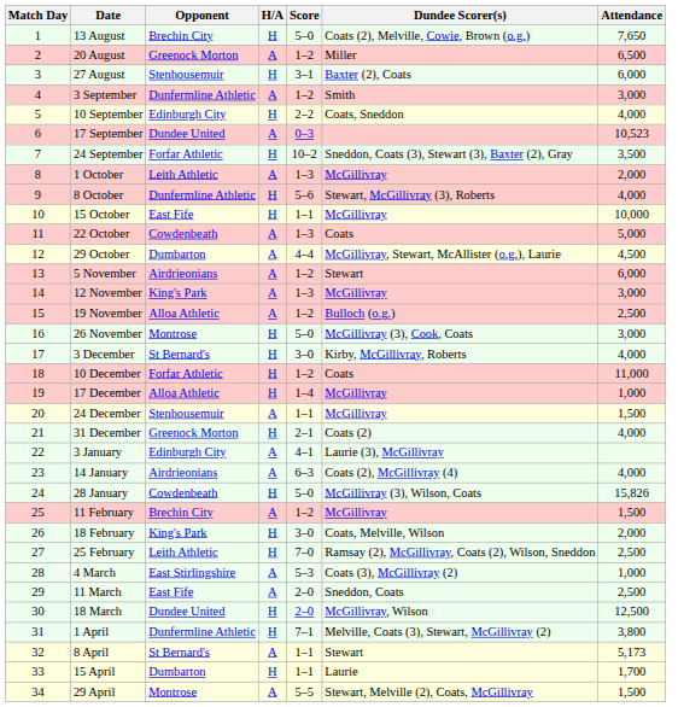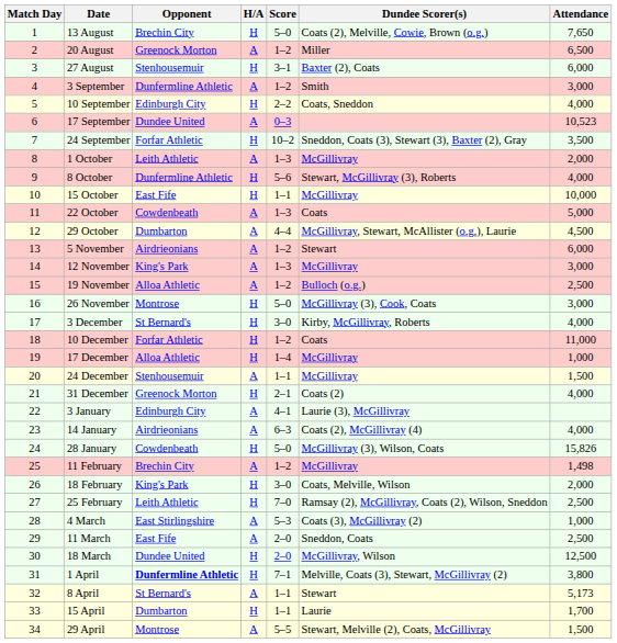 <table class="wikitable" style="text-align:center">
 <tr>
 <th>Match Day</th>
 <th>Date</th>
 <th>Opponent</th>
 <th>H/A</th>
 <th>Score</th>
 <th>Dundee Scorer(s)</th>
 <th>Attendance</th>
 </tr>
 <tr bgcolor="#EEFFEE">
 <td>1</td>
 <td align="left">13 August</td>
 <td align="left"><a href='#'>Brechin City</a></td>
 <td><a href='#'>H</a></td>
 <td>5–0</td>
 <td align="left">Coats (2), Melville, <a href='#'>Cowie</a>, Brown (<a href='#'>o.g.</a>)</td>
 <td>7,650</td>
 </tr>
 <tr bgcolor="#FFCCCC">
 <td>2</td>
 <td align="left">20 August</td>
 <td align="left"><a href='#'>Greenock Morton</a></td>
 <td><a href='#'>A</a></td>
 <td>1–2</td>
 <td align="left">Miller</td>
 <td>6,500</td>
 </tr>
 <tr bgcolor="#EEFFEE">
 <td>3</td>
 <td align="left">27 August</td>
 <td align="left"><a href='#'>Stenhousemuir</a></td>
 <td><a href='#'>H</a></td>
 <td>3–1</td>
 <td align="left"><a href='#'>Baxter</a> (2), Coats</td>
 <td>6,000</td>
 </tr>
 <tr bgcolor="#FFCCCC">
 <td>4</td>
 <td align="left">3 September</td>
 <td align="left"><a href='#'>Dunfermline Athletic</a></td>
 <td><a href='#'>A</a></td>
 <td>1–2</td>
 <td align="left">Smith</td>
 <td>3,000</td>
 </tr>
 <tr bgcolor="#FFFFDD">
 <td>5</td>
 <td align="left">10 September</td>
 <td align="left"><a href='#'>Edinburgh City</a></td>
 <td><a href='#'>H</a></td>
 <td>2–2</td>
 <td align="left">Coats, Sneddon</td>
 <td>4,000</td>
 </tr>
 <tr bgcolor="#FFCCCC">
 <td>6</td>
 <td align="left">17 September</td>
 <td align="left"><a href='#'>Dundee United</a></td>
 <td><a href='#'>A</a></td>
 <td><a href='#'>0–3</a></td>
 <td align="left"></td>
 <td>10,523</td>
 </tr>
 <tr bgcolor="#EEFFEE">
 <td>7</td>
 <td align="left">24 September</td>
 <td align="left"><a href='#'>Forfar Athletic</a></td>
 <td><a href='#'>H</a></td>
 <td>10–2</td>
 <td align="left">Sneddon, Coats (3), Stewart (3), <a href='#'>Baxter</a> (2), Gray</td>
 <td>3,500</td>
 </tr>
 <tr bgcolor="#FFCCCC">
 <td>8</td>
 <td align="left">1 October</td>
 <td align="left"><a href='#'>Leith Athletic</a></td>
 <td><a href='#'>A</a></td>
 <td>1–3</td>
 <td align="left"><a href='#'>McGillivray</a></td>
 <td>2,000</td>
 </tr>
 <tr bgcolor="#FFCCCC">
 <td>9</td>
 <td align="left">8 October</td>
 <td align="left"><a href='#'>Dunfermline Athletic</a></td>
 <td><a href='#'>H</a></td>
 <td>5–6</td>
 <td align="left">Stewart, <a href='#'>McGillivray</a> (3), Roberts</td>
 <td>4,000</td>
 </tr>
 <tr bgcolor="#FFFFDD">
 <td>10</td>
 <td align="left">15 October</td>
 <td align="left"><a href='#'>East Fife</a></td>
 <td><a href='#'>H</a></td>
 <td>1–1</td>
 <td align="left"><a href='#'>McGillivray</a></td>
 <td>10,000</td>
 </tr>
 <tr bgcolor="#FFCCCC">
 <td>11</td>
 <td align="left">22 October</td>
 <td align="left"><a href='#'>Cowdenbeath</a></td>
 <td><a href='#'>A</a></td>
 <td>1–3</td>
 <td align="left">Coats</td>
 <td>5,000</td>
 </tr>
 <tr bgcolor="#FFFFDD">
 <td>12</td>
 <td align="left">29 October</td>
 <td align="left"><a href='#'>Dumbarton</a></td>
 <td><a href='#'>A</a></td>
 <td>4–4</td>
 <td align="left"><a href='#'>McGillivray</a>, Stewart, McAllister (<a href='#'>o.g.</a>), Laurie</td>
 <td>4,500</td>
 </tr>
 <tr bgcolor="#FFCCCC">
 <td>13</td>
 <td align="left">5 November</td>
 <td align="left"><a href='#'>Airdrieonians</a></td>
 <td><a href='#'>A</a></td>
 <td>1–2</td>
 <td align="left">Stewart</td>
 <td>6,000</td>
 </tr>
 <tr bgcolor="#FFCCCC">
 <td>14</td>
 <td align="left">12 November</td>
 <td align="left"><a href='#'>King's Park</a></td>
 <td><a href='#'>A</a></td>
 <td>1–3</td>
 <td align="left"><a href='#'>McGillivray</a></td>
 <td>3,000</td>
 </tr>
 <tr bgcolor="#FFCCCC">
 <td>15</td>
 <td align="left">19 November</td>
 <td align="left"><a href='#'>Alloa Athletic</a></td>
 <td><a href='#'>A</a></td>
 <td>1–2</td>
 <td align="left"><a href='#'>Bulloch</a> (<a href='#'>o.g.</a>)</td>
 <td>2,500</td>
 </tr>
 <tr bgcolor="#EEFFEE">
 <td>16</td>
 <td align="left">26 November</td>
 <td align="left"><a href='#'>Montrose</a></td>
 <td><a href='#'>H</a></td>
 <td>5–0</td>
 <td align="left"><a href='#'>McGillivray</a> (3), <a href='#'>Cook</a>, Coats</td>
 <td>3,000</td>
 </tr>
 <tr bgcolor="#EEFFEE">
 <td>17</td>
 <td align="left">3 December</td>
 <td align="left"><a href='#'>St Bernard's</a></td>
 <td><a href='#'>H</a></td>
 <td>3–0</td>
 <td align="left">Kirby, <a href='#'>McGillivray</a>, Roberts</td>
 <td>4,000</td>
 </tr>
 <tr bgcolor="#FFCCCC">
 <td>18</td>
 <td align="left">10 December</td>
 <td align="left"><a href='#'>Forfar Athletic</a></td>
 <td><a href='#'>H</a></td>
 <td>1–2</td>
 <td align="left">Coats</td>
 <td>11,000</td>
 </tr>
 <tr bgcolor="#FFCCCC">
 <td>19</td>
 <td align="left">17 December</td>
 <td align="left"><a href='#'>Alloa Athletic</a></td>
 <td><a href='#'>H</a></td>
 <td>1–4</td>
 <td align="left"><a href='#'>McGillivray</a></td>
 <td>1,000</td>
 </tr>
 <tr bgcolor="#FFFFDD">
 <td>20</td>
 <td align="left">24 December</td>
 <td align="left"><a href='#'>Stenhousemuir</a></td>
 <td><a href='#'>A</a></td>
 <td>1–1</td>
 <td align="left"><a href='#'>McGillivray</a></td>
 <td>1,500</td>
 </tr>
 <tr bgcolor="#EEFFEE">
 <td>21</td>
 <td align="left">31 December</td>
 <td align="left"><a href='#'>Greenock Morton</a></td>
 <td><a href='#'>H</a></td>
 <td>2–1</td>
 <td align="left">Coats (2)</td>
 <td>4,000</td>
 </tr>
 <tr bgcolor="#EEFFEE">
 <td>22</td>
 <td align="left">3 January</td>
 <td align="left"><a href='#'>Edinburgh City</a></td>
 <td><a href='#'>A</a></td>
 <td>4–1</td>
 <td align="left">Laurie (3), <a href='#'>McGillivray</a></td>
 <td></td>
 </tr>
 <tr bgcolor="#EEFFEE">
 <td>23</td>
 <td align="left">14 January</td>
 <td align="left"><a href='#'>Airdrieonians</a></td>
 <td><a href='#'>A</a></td>
 <td>6–3</td>
 <td align="left">Coats (2), <a href='#'>McGillivray</a> (4)</td>
 <td>4,000</td>
 </tr>
 <tr bgcolor="#EEFFEE">
 <td>24</td>
 <td align="left">28 January</td>
 <td align="left"><a href='#'>Cowdenbeath</a></td>
 <td><a href='#'>H</a></td>
 <td>5–0</td>
 <td align="left"><a href='#'>McGillivray</a> (3), Wilson, Coats</td>
 <td>15,826</td>
 </tr>
 <tr bgcolor="#FFCCCC">
 <td>25</td>
 <td align="left">11 February</td>
 <td align="left"><a href='#'>Brechin City</a></td>
 <td><a href='#'>A</a></td>
 <td>1–2</td>
 <td align="left"><a href='#'>McGillivray</a></td>
-<td>1,500</td>
+<td>1,498</td>
 </tr>
 <tr bgcolor="#EEFFEE">
 <td>26</td>
 <td align="left">18 February</td>
 <td align="left"><a href='#'>King's Park</a></td>
 <td><a href='#'>H</a></td>
 <td>3–0</td>
 <td align="left">Coats, Melville, Wilson</td>
 <td>2,000</td>
 </tr>
 <tr bgcolor="#EEFFEE">
 <td>27</td>
 <td align="left">25 February</td>
 <td align="left"><a href='#'>Leith Athletic</a></td>
 <td><a href='#'>H</a></td>
 <td>7–0</td>
 <td align="left">Ramsay (2), <a href='#'>McGillivray</a>, Coats (2), Wilson, Sneddon</td>
 <td>2,500</td>
 </tr>
 <tr bgcolor="#EEFFEE">
 <td>28</td>
 <td align="left">4 March</td>
 <td align="left"><a href='#'>East Stirlingshire</a></td>
 <td><a href='#'>A</a></td>
 <td>5–3</td>
 <td align="left">Coats (3), <a href='#'>McGillivray</a> (2)</td>
 <td>1,000</td>
 </tr>
 <tr bgcolor="#EEFFEE">
 <td>29</td>
 <td align="left">11 March</td>
 <td align="left"><a href='#'>East Fife</a></td>
 <td><a href='#'>A</a></td>
 <td>2–0</td>
 <td align="left">Sneddon, Coats</td>
 <td>2,500</td>
 </tr>
 <tr bgcolor="#EEFFEE">
 <td>30</td>
 <td align="left">18 March</td>
 <td align="left"><a href='#'>Dundee United</a></td>
 <td><a href='#'>H</a></td>
 <td><a href='#'>2–0</a></td>
 <td align="left"><a href='#'>McGillivray</a>, Wilson</td>
 <td>12,500</td>
 </tr>
 <tr bgcolor="#EEFFEE">
 <td>31</td>
 <td align="left">1 April</td>
-<td align="left"><a href='#'>Dunfermline Athletic</a></td>
+<td align="left"><strong><a href='#'>Dunfermline Athletic</a></strong></td>
 <td><a href='#'>H</a></td>
 <td>7–1</td>
 <td align="left">Melville, Coats (3), Stewart, <a href='#'>McGillivray</a> (2)</td>
 <td>3,800</td>
 </tr>
 <tr bgcolor="#FFFFDD">
 <td>32</td>
 <td align="left">8 April</td>
 <td align="left"><a href='#'>St Bernard's</a></td>
 <td><a href='#'>A</a></td>
 <td>1–1</td>
 <td align="left">Stewart</td>
 <td>5,173</td>
 </tr>
 <tr bgcolor="#FFFFDD">
 <td>33</td>
 <td align="left">15 April</td>
 <td align="left"><a href='#'>Dumbarton</a></td>
 <td><a href='#'>H</a></td>
 <td>1–1</td>
 <td align="left">Laurie</td>
 <td>1,700</td>
 </tr>
 <tr bgcolor="#FFFFDD">
 <td>34</td>
 <td align="left">29 April</td>
 <td align="left"><a href='#'>Montrose</a></td>
 <td><a href='#'>A</a></td>
 <td>5–5</td>
 <td align="left">Stewart, Melville (2), Coats, <a href='#'>McGillivray</a></td>
 <td>1,500</td>
 </tr>
 </table>
